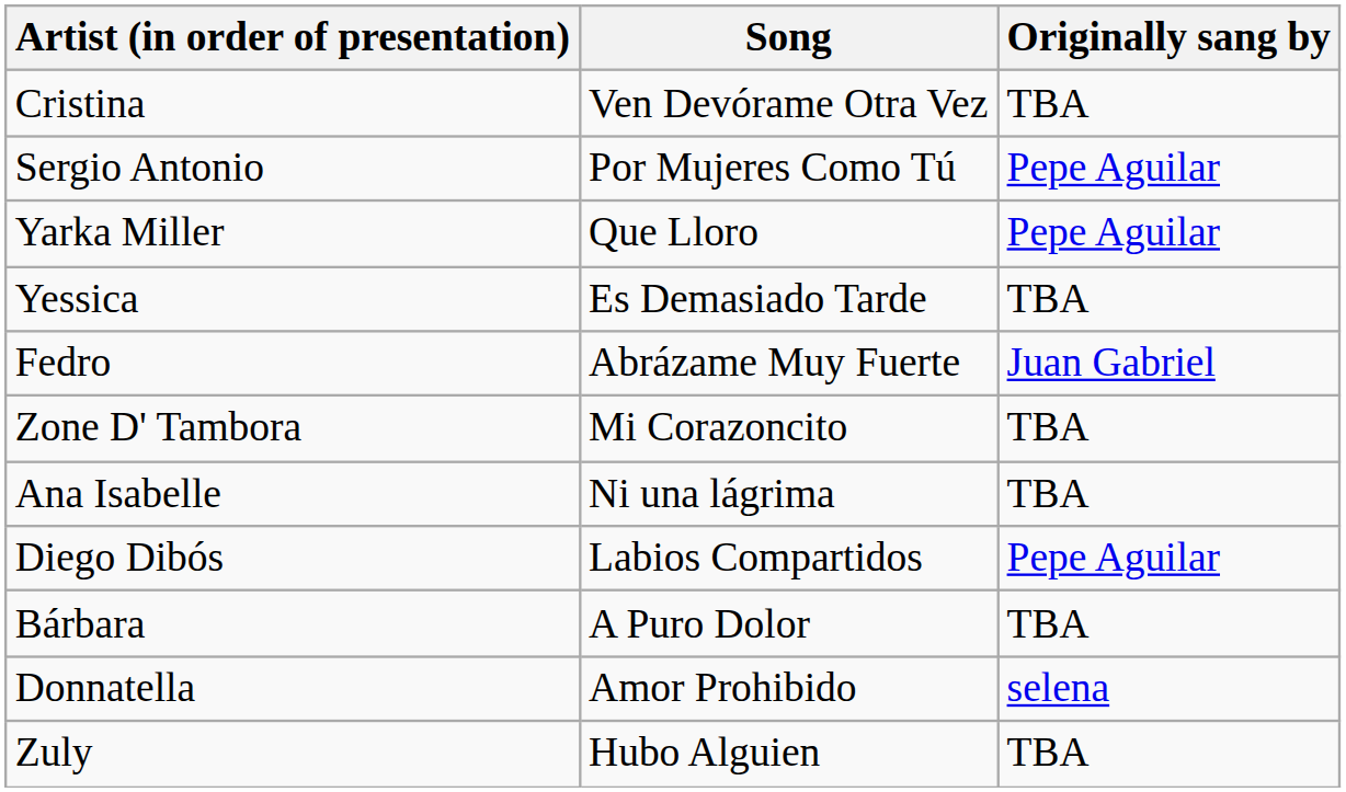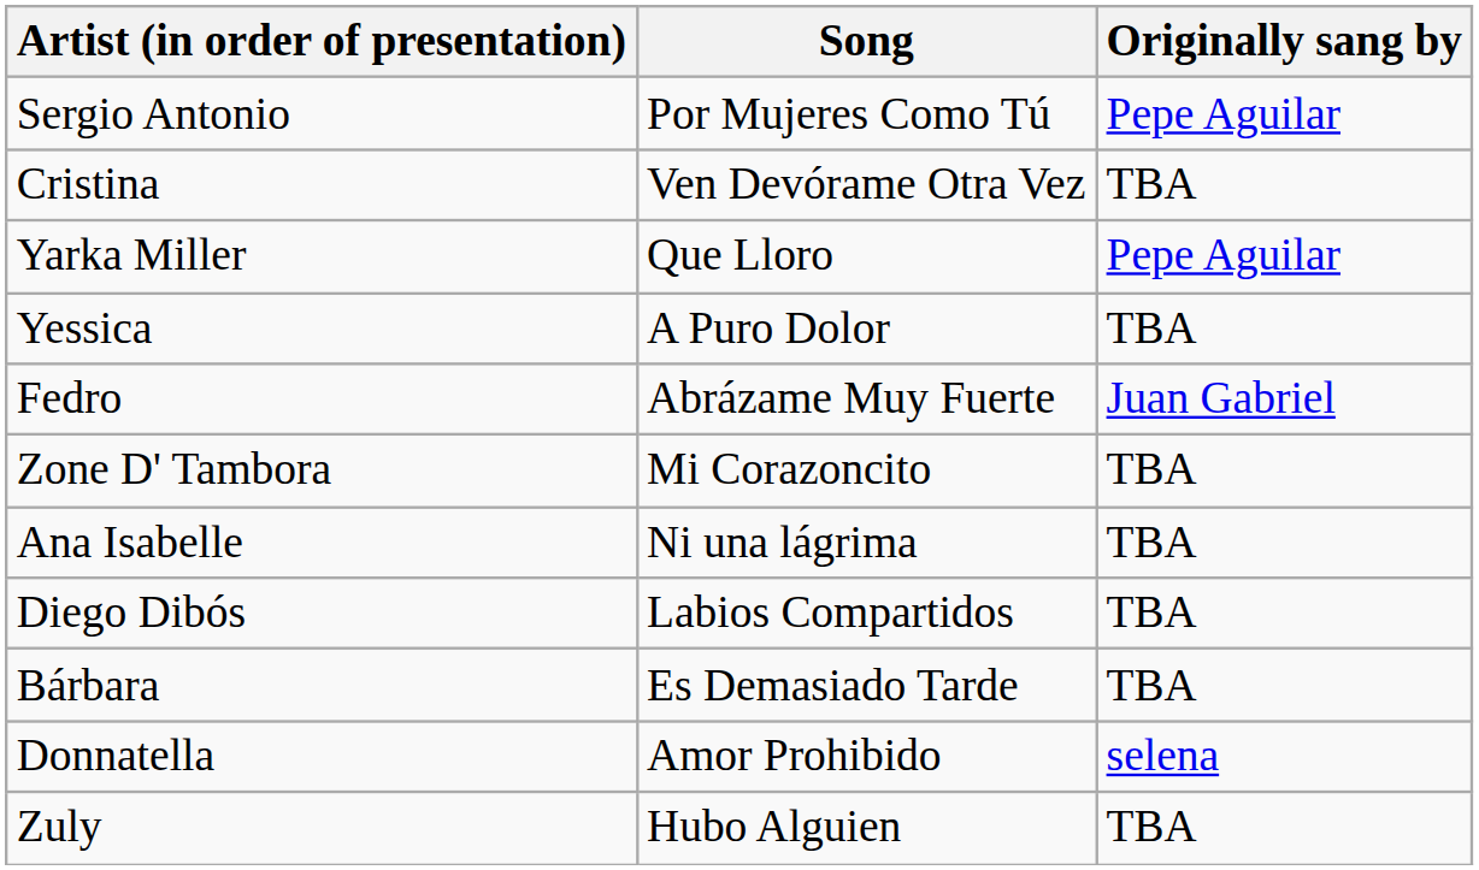 <table class="wikitable sortable">
 <tr>
 <th>Artist (in order of presentation)</th>
 <th>Song</th>
 <th>Originally sang by</th>
 </tr>
 <tr>
+<td>Sergio Antonio</td>
+<td>Por Mujeres Como Tú</td>
+<td><a href='#'>Pepe Aguilar</a></td>
+</tr>
+<tr>
 <td>Cristina</td>
 <td>Ven Devórame Otra Vez</td>
 <td>TBA</td>
-</tr>
-<tr>
-<td>Sergio Antonio</td>
-<td>Por Mujeres Como Tú</td>
-<td><a href='#'>Pepe Aguilar</a></td>
 </tr>
 <tr>
 <td>Yarka Miller</td>
 <td>Que Lloro</td>
 <td><a href='#'>Pepe Aguilar</a></td>
 </tr>
 <tr>
 <td>Yessica</td>
-<td>Es Demasiado Tarde</td>
+<td>A Puro Dolor</td>
 <td>TBA</td>
 </tr>
 <tr>
 <td>Fedro</td>
 <td>Abrázame Muy Fuerte</td>
 <td><a href='#'>Juan Gabriel</a></td>
 </tr>
 <tr>
 <td>Zone D' Tambora</td>
 <td>Mi Corazoncito</td>
 <td>TBA</td>
 </tr>
 <tr>
 <td>Ana Isabelle</td>
 <td>Ni una lágrima</td>
 <td>TBA</td>
 </tr>
 <tr>
 <td>Diego Dibós</td>
 <td>Labios Compartidos</td>
-<td><a href='#'>Pepe Aguilar</a></td>
+<td>TBA</td>
 </tr>
 <tr>
 <td>Bárbara</td>
-<td>A Puro Dolor</td>
+<td>Es Demasiado Tarde</td>
 <td>TBA</td>
 </tr>
 <tr>
 <td>Donnatella</td>
 <td>Amor Prohibido</td>
 <td><a href='#'>selena</a></td>
 </tr>
 <tr>
 <td>Zuly</td>
 <td>Hubo Alguien</td>
 <td>TBA</td>
 </tr>
 </table>
